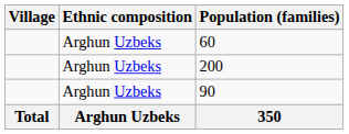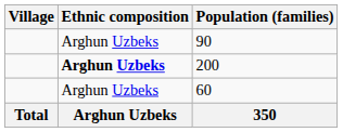 <table class="wikitable">
 <tr>
 <th>Village</th>
 <th>Ethnic composition</th>
 <th>Population (families)</th>
 </tr>
 <tr>
 <td><br></td>
 <td>Arghun <a href='#'>Uzbeks</a></td>
-<td>60</td>
+<td>90</td>
 </tr>
 <tr>
 <td><br></td>
-<td>Arghun <a href='#'>Uzbeks</a></td>
+<td><strong>Arghun <a href='#'>Uzbeks</a></strong></td>
 <td>200</td>
 </tr>
 <tr>
 <td><br></td>
 <td>Arghun <a href='#'>Uzbeks</a></td>
-<td>90</td>
+<td>60</td>
 </tr>
 <tr>
 <th>Total</th>
 <th>Arghun Uzbeks</th>
 <th>350</th>
 </tr>
 </table>
